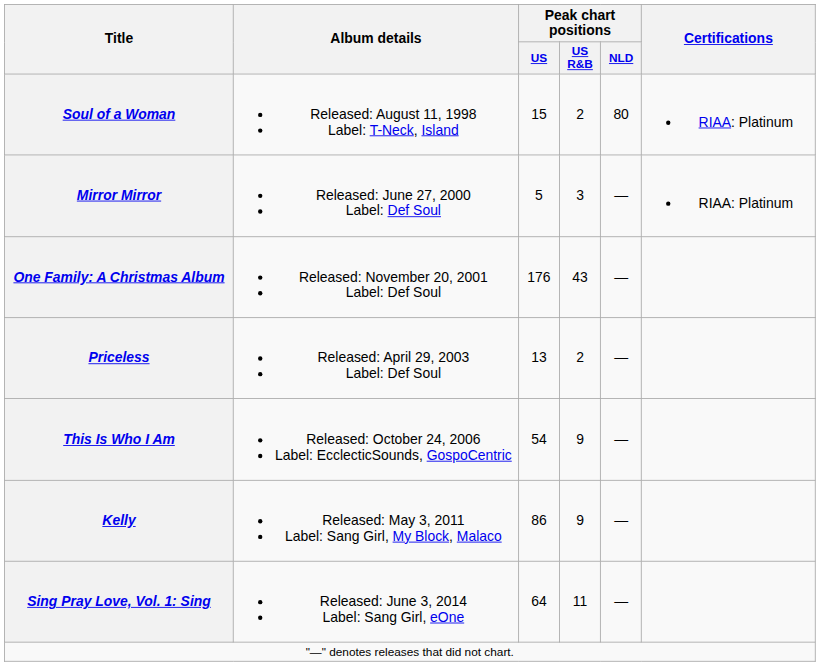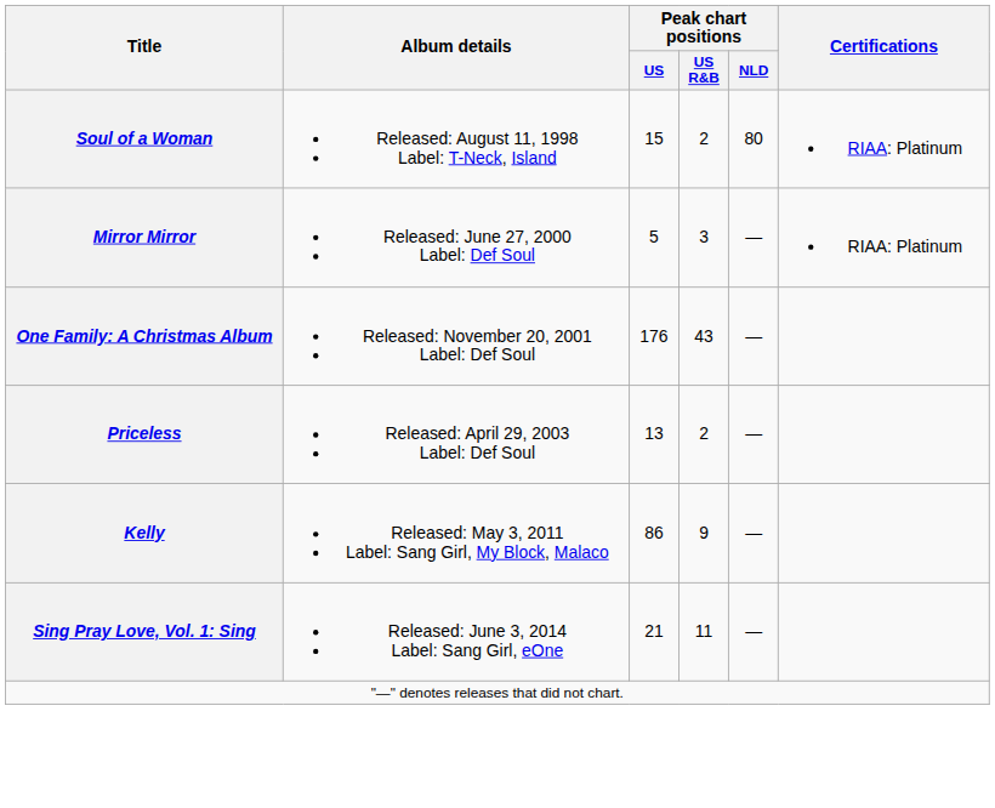 <table class="wikitable plainrowheaders" style="text-align:center;">
 <tr>
 <th scope="col" rowspan="2" style="width:16em;">Title</th>
 <th scope="col" rowspan="2" style="width:20em;">Album details</th>
 <th scope="col" colspan="3">Peak chart positions</th>
 <th scope="col" rowspan="2" style="width:12em;"><a href='#'>Certifications</a></th>
 </tr>
 <tr>
 <th style="width:3em;font-size:85%"><a href='#'>US</a><br></th>
 <th style="width:3em;font-size:85%"><a href='#'>US<br> R&B</a><br></th>
 <th style="width:3em;font-size:85%"><a href='#'>NLD</a><br></th>
 </tr>
 <tr>
 <th scope="row"><em><a href='#'>Soul of a Woman</a></em></th>
 <td><br><ul><li>Released: August 11, 1998</li><li>Label: <a href='#'>T-Neck</a>, <a href='#'>Island</a></li></ul></td>
 <td align="center">15</td>
 <td align="center">2</td>
 <td align="center">80</td>
 <td><br><ul><li><a href='#'>RIAA</a>: Platinum</li></ul></td>
 </tr>
 <tr>
 <th scope="row"><em><a href='#'>Mirror Mirror</a></em></th>
 <td><br><ul><li>Released: June 27, 2000</li><li>Label: <a href='#'>Def Soul</a></li></ul></td>
 <td align="center">5</td>
 <td align="center">3</td>
 <td align="center">—</td>
 <td><br><ul><li>RIAA: Platinum</li></ul></td>
 </tr>
 <tr>
 <th scope="row"><em><a href='#'>One Family: A Christmas Album</a></em></th>
 <td><br><ul><li>Released: November 20, 2001</li><li>Label: Def Soul</li></ul></td>
 <td align="center">176</td>
 <td align="center">43</td>
 <td align="center">—</td>
 <td></td>
 </tr>
 <tr>
 <th scope="row"><em><a href='#'>Priceless</a></em></th>
 <td><br><ul><li>Released: April 29, 2003</li><li>Label: Def Soul</li></ul></td>
 <td align="center">13</td>
 <td align="center">2</td>
 <td align="center">—</td>
 <td></td>
 </tr>
 <tr>
-<th scope="row"><em><a href='#'>This Is Who I Am</a></em></th>
-<td><br><ul><li>Released: October 24, 2006</li><li>Label: EcclecticSounds, <a href='#'>GospoCentric</a></li></ul></td>
-<td align="center">54</td>
-<td align="center">9</td>
-<td align="center">—</td>
-<td></td>
-</tr>
-<tr>
 <th scope="row"><em><a href='#'>Kelly</a></em></th>
 <td><br><ul><li>Released: May 3, 2011</li><li>Label: Sang Girl, <a href='#'>My Block</a>, <a href='#'>Malaco</a></li></ul></td>
 <td align="center">86</td>
 <td align="center">9</td>
 <td align="center">—</td>
 <td></td>
 </tr>
 <tr>
 <th scope="row"><em><a href='#'>Sing Pray Love, Vol. 1: Sing</a></em></th>
 <td><br><ul><li>Released: June 3, 2014</li><li>Label: Sang Girl, <a href='#'>eOne</a></li></ul></td>
-<td align="center">64</td>
+<td align="center">21</td>
 <td align="center">11</td>
 <td align="center">—</td>
 <td></td>
 </tr>
 <tr>
 <td align="center" colspan="6" style="font-size: 85%">"—" denotes releases that did not chart.</td>
 </tr>
 </table>
